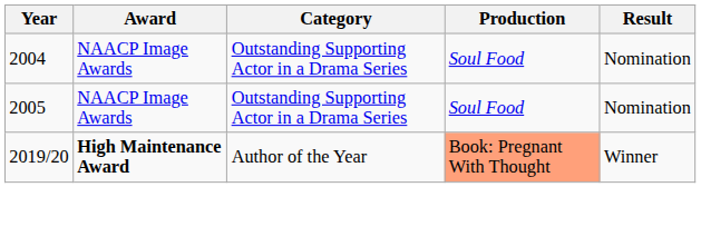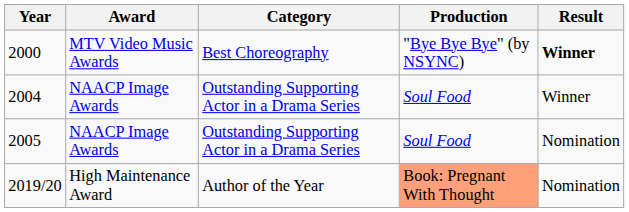 <table class="wikitable">
 <tr>
 <th>Year</th>
 <th>Award</th>
 <th>Category</th>
 <th>Production</th>
 <th>Result</th>
 </tr>
 <tr>
+<td>2000</td>
+<td><a href='#'>MTV Video Music Awards</a></td>
+<td><a href='#'>Best Choreography</a></td>
+<td>"<a href='#'>Bye Bye Bye</a>" (by <a href='#'>NSYNC</a>)</td>
+<td><strong>Winner</strong></td>
+</tr>
+<tr>
 <td>2004</td>
 <td><a href='#'>NAACP Image Awards</a></td>
 <td><a href='#'>Outstanding Supporting Actor in a Drama Series</a></td>
 <td><em><a href='#'>Soul Food</a></em></td>
-<td>Nomination</td>
+<td>Winner</td>
 </tr>
 <tr>
 <td>2005</td>
 <td><a href='#'>NAACP Image Awards</a></td>
 <td><a href='#'>Outstanding Supporting Actor in a Drama Series</a></td>
 <td><em><a href='#'>Soul Food</a></em></td>
 <td>Nomination</td>
 </tr>
 <tr>
 <td>2019/20</td>
-<td><strong>High Maintenance Award</strong></td>
+<td>High Maintenance Award</td>
 <td>Author of the Year</td>
 <td style="background: lightsalmon;">Book: Pregnant With Thought</td>
-<td>Winner</td>
+<td>Nomination</td>
 </tr>
 </table>
